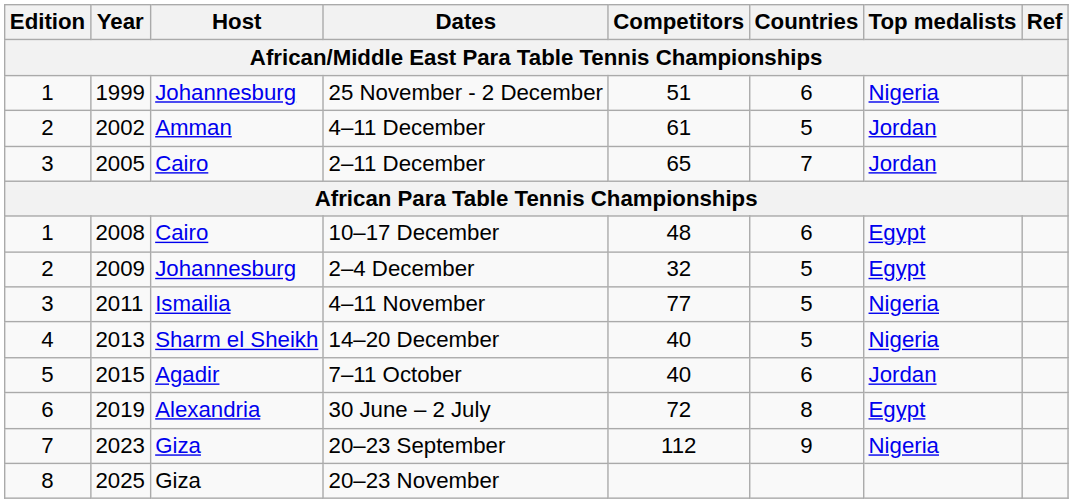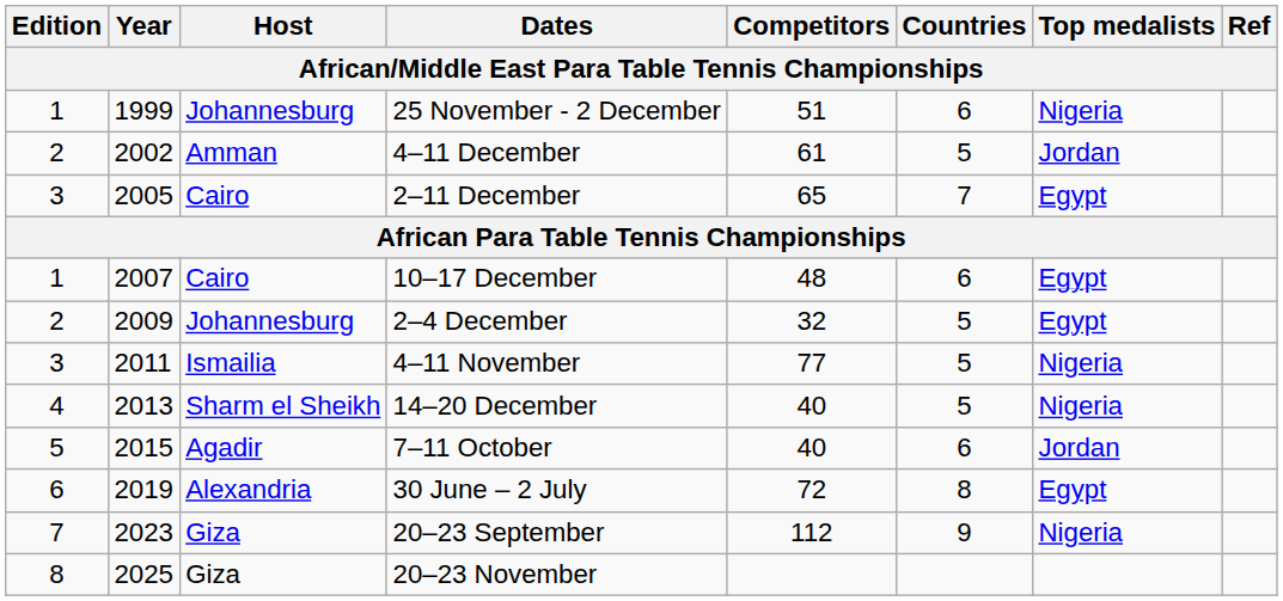 <table class="wikitable">
 <tr>
 <th>Edition</th>
 <th>Year</th>
 <th>Host</th>
 <th>Dates</th>
 <th>Competitors</th>
 <th>Countries</th>
 <th>Top medalists</th>
 <th>Ref</th>
 </tr>
 <tr>
 <th colspan=8>African/Middle East Para Table Tennis Championships</th>
 </tr>
 <tr>
 <td align=center>1</td>
 <td>1999</td>
 <td> <a href='#'>Johannesburg</a></td>
 <td>25 November - 2 December</td>
 <td align=center>51</td>
 <td align=center>6</td>
 <td> <a href='#'>Nigeria</a></td>
 <td></td>
 </tr>
 <tr>
 <td align=center>2</td>
 <td>2002</td>
 <td> <a href='#'>Amman</a></td>
 <td>4–11 December</td>
 <td align=center>61</td>
 <td align=center>5</td>
 <td> <a href='#'>Jordan</a></td>
 <td></td>
 </tr>
 <tr>
 <td align=center>3</td>
 <td>2005</td>
 <td> <a href='#'>Cairo</a></td>
 <td>2–11 December</td>
 <td align=center>65</td>
 <td align=center>7</td>
-<td> <a href='#'>Jordan</a></td>
+<td> <a href='#'>Egypt</a></td>
 <td></td>
 </tr>
 <tr>
 <th colspan=8>African Para Table Tennis Championships</th>
 </tr>
 <tr>
 <td align=center>1</td>
-<td>2008</td>
+<td>2007</td>
 <td> <a href='#'>Cairo</a></td>
 <td>10–17 December</td>
 <td align=center>48</td>
 <td align=center>6</td>
 <td> <a href='#'>Egypt</a></td>
 <td></td>
 </tr>
 <tr>
 <td align=center>2</td>
 <td>2009</td>
 <td> <a href='#'>Johannesburg</a></td>
 <td>2–4 December</td>
 <td align=center>32</td>
 <td align=center>5</td>
 <td> <a href='#'>Egypt</a></td>
 <td></td>
 </tr>
 <tr>
 <td align=center>3</td>
 <td>2011</td>
 <td> <a href='#'>Ismailia</a></td>
 <td>4–11 November</td>
 <td align=center>77</td>
 <td align=center>5</td>
 <td> <a href='#'>Nigeria</a></td>
 <td></td>
 </tr>
 <tr>
 <td align=center>4</td>
 <td>2013</td>
 <td> <a href='#'>Sharm el Sheikh</a></td>
 <td>14–20 December</td>
 <td align=center>40</td>
 <td align=center>5</td>
 <td> <a href='#'>Nigeria</a></td>
 <td></td>
 </tr>
 <tr>
 <td align=center>5</td>
 <td>2015</td>
 <td> <a href='#'>Agadir</a></td>
 <td>7–11 October</td>
 <td align=center>40</td>
 <td align=center>6</td>
 <td> <a href='#'>Jordan</a></td>
 <td></td>
 </tr>
 <tr>
 <td align=center>6</td>
 <td>2019</td>
 <td> <a href='#'>Alexandria</a></td>
 <td>30 June – 2 July</td>
 <td align=center>72</td>
 <td align=center>8</td>
 <td> <a href='#'>Egypt</a></td>
 <td></td>
 </tr>
 <tr>
 <td align=center>7</td>
 <td>2023</td>
 <td> <a href='#'>Giza</a></td>
 <td>20–23 September</td>
 <td align=center>112</td>
 <td align=center>9</td>
 <td> <a href='#'>Nigeria</a></td>
 <td></td>
 </tr>
 <tr>
 <td align=center>8</td>
 <td>2025</td>
 <td> Giza</td>
 <td>20–23 November</td>
 <td></td>
 <td></td>
 <td></td>
 </tr>
 </table>
